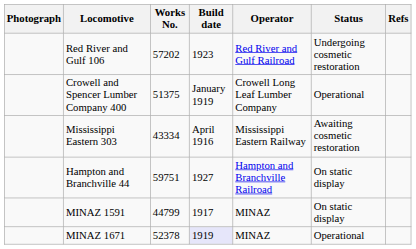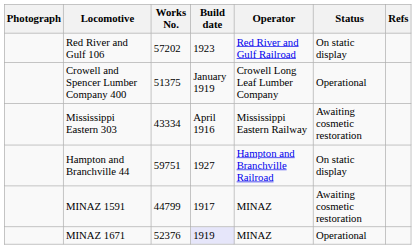 <table class="wikitable">
 <tr>
 <th>Photograph</th>
 <th>Locomotive</th>
 <th>Works No.</th>
 <th>Build date</th>
 <th>Operator</th>
 <th>Status</th>
 <th>Refs</th>
 </tr>
 <tr>
 <td></td>
 <td>Red River and Gulf 106</td>
 <td>57202</td>
 <td>1923</td>
 <td><a href='#'>Red River and Gulf Railroad</a></td>
-<td>Undergoing cosmetic restoration</td>
+<td>On static display</td>
 <td></td>
 </tr>
 <tr>
 <td></td>
 <td>Crowell and Spencer Lumber Company 400</td>
 <td>51375</td>
 <td>January 1919</td>
 <td>Crowell Long Leaf Lumber Company</td>
 <td>Operational</td>
 <td></td>
 </tr>
 <tr>
 <td></td>
 <td>Mississippi Eastern 303</td>
 <td>43334</td>
 <td>April 1916</td>
 <td>Mississippi Eastern Railway</td>
 <td>Awaiting cosmetic restoration</td>
 <td></td>
 </tr>
 <tr>
 <td></td>
 <td>Hampton and Branchville 44</td>
 <td>59751</td>
 <td>1927</td>
 <td><a href='#'>Hampton and Branchville Railroad</a></td>
 <td>On static display</td>
 <td></td>
 </tr>
 <tr>
 <td></td>
 <td>MINAZ 1591</td>
 <td>44799</td>
 <td>1917</td>
 <td>MINAZ</td>
-<td>On static display</td>
+<td>Awaiting cosmetic restoration</td>
 <td></td>
 </tr>
 <tr>
 <td></td>
 <td>MINAZ 1671</td>
-<td>52378</td>
+<td>52376</td>
 <td style="background: lavender;">1919</td>
 <td>MINAZ</td>
 <td>Operational</td>
 <td></td>
 </tr>
 </table>
